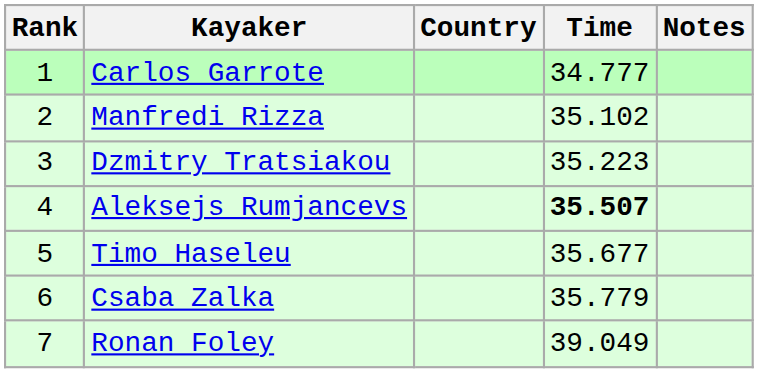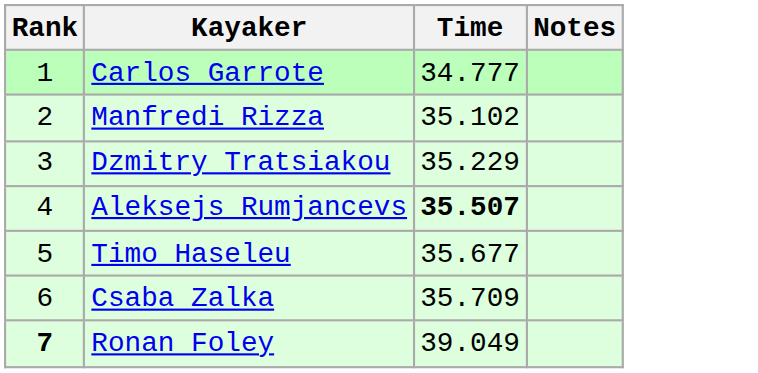 <table class="wikitable" style="text-align:center">
 <tr>
 <th>Rank</th>
 <th>Kayaker</th>
-<th>Country</th>
 <th>Time</th>
 <th>Notes</th>
 </tr>
 <tr bgcolor=bbffbb>
 <td>1</td>
 <td align="left"><a href='#'>Carlos Garrote</a></td>
-<td align="left"></td>
 <td>34.777</td>
 <td></td>
 </tr>
 <tr bgcolor=ddffdd>
 <td>2</td>
 <td align="left"><a href='#'>Manfredi Rizza</a></td>
-<td align="left"></td>
 <td>35.102</td>
 <td></td>
 </tr>
 <tr bgcolor=ddffdd>
 <td>3</td>
 <td align="left"><a href='#'>Dzmitry Tratsiakou</a></td>
-<td align="left"></td>
-<td>35.223</td>
+<td>35.229</td>
 <td></td>
 </tr>
 <tr bgcolor=ddffdd>
 <td>4</td>
 <td align="left"><a href='#'>Aleksejs Rumjancevs</a></td>
-<td align="left"></td>
 <td><strong>35.507</strong></td>
 <td></td>
 </tr>
 <tr bgcolor=ddffdd>
 <td>5</td>
 <td align="left"><a href='#'>Timo Haseleu</a></td>
-<td align="left"></td>
 <td>35.677</td>
 <td></td>
 </tr>
 <tr bgcolor=ddffdd>
 <td>6</td>
 <td align="left"><a href='#'>Csaba Zalka</a></td>
-<td align="left"></td>
-<td>35.779</td>
+<td>35.709</td>
 <td></td>
 </tr>
 <tr bgcolor=ddffdd>
-<td>7</td>
+<td><strong>7</strong></td>
 <td align="left"><a href='#'>Ronan Foley</a></td>
-<td align="left"></td>
 <td>39.049</td>
 <td></td>
 </tr>
 </table>
